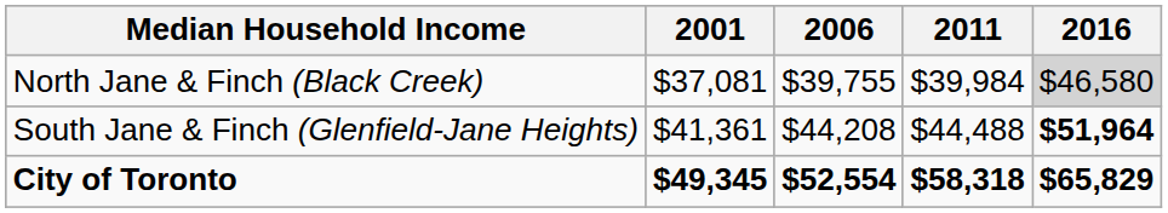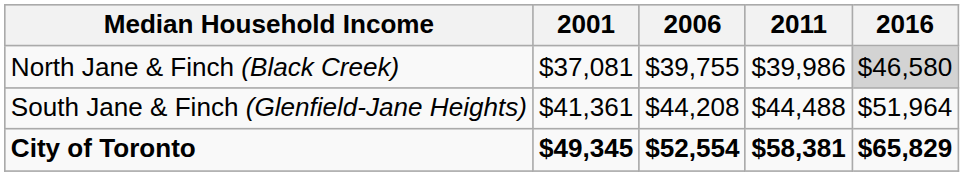 <table class="wikitable">
 <tr>
 <th>Median Household Income</th>
 <th>2001</th>
 <th>2006</th>
 <th>2011</th>
 <th>2016</th>
 </tr>
 <tr>
 <td>North Jane & Finch <em>(Black Creek)</em></td>
 <td>$37,081</td>
 <td>$39,755</td>
-<td>$39,984</td>
+<td>$39,986</td>
 <td style="background: lightgrey;">$46,580</td>
 </tr>
 <tr>
 <td>South Jane & Finch <em>(Glenfield-Jane Heights)</em></td>
 <td>$41,361</td>
 <td>$44,208</td>
 <td>$44,488</td>
-<td><strong>$51,964</strong></td>
+<td>$51,964</td>
 </tr>
 <tr>
 <td><strong>City of Toronto</strong></td>
 <td><strong>$49,345</strong></td>
 <td><strong>$52,554</strong></td>
-<td><strong>$58,318</strong></td>
+<td><strong>$58,381</strong></td>
 <td><strong>$65,829</strong></td>
 </tr>
 </table>
